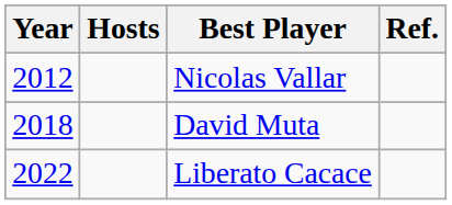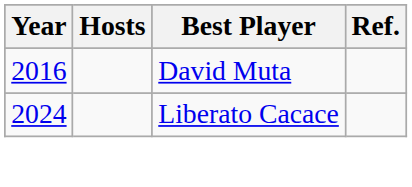 <table class=wikitable>
 <tr>
 <th>Year</th>
 <th>Hosts</th>
 <th>Best Player</th>
 <th>Ref.</th>
 </tr>
 <tr>
-<td><a href='#'>2012</a></td>
-<td></td>
-<td> <a href='#'>Nicolas Vallar</a></td>
-<td></td>
-</tr>
-<tr>
-<td><a href='#'>2018</a></td>
+<td><a href='#'>2016</a></td>
 <td></td>
 <td> <a href='#'>David Muta</a></td>
 <td></td>
 </tr>
 <tr>
-<td><a href='#'>2022</a></td>
+<td><a href='#'>2024</a></td>
 <td> <br> </td>
 <td> <a href='#'>Liberato Cacace</a></td>
 <td></td>
 </tr>
 </table>
